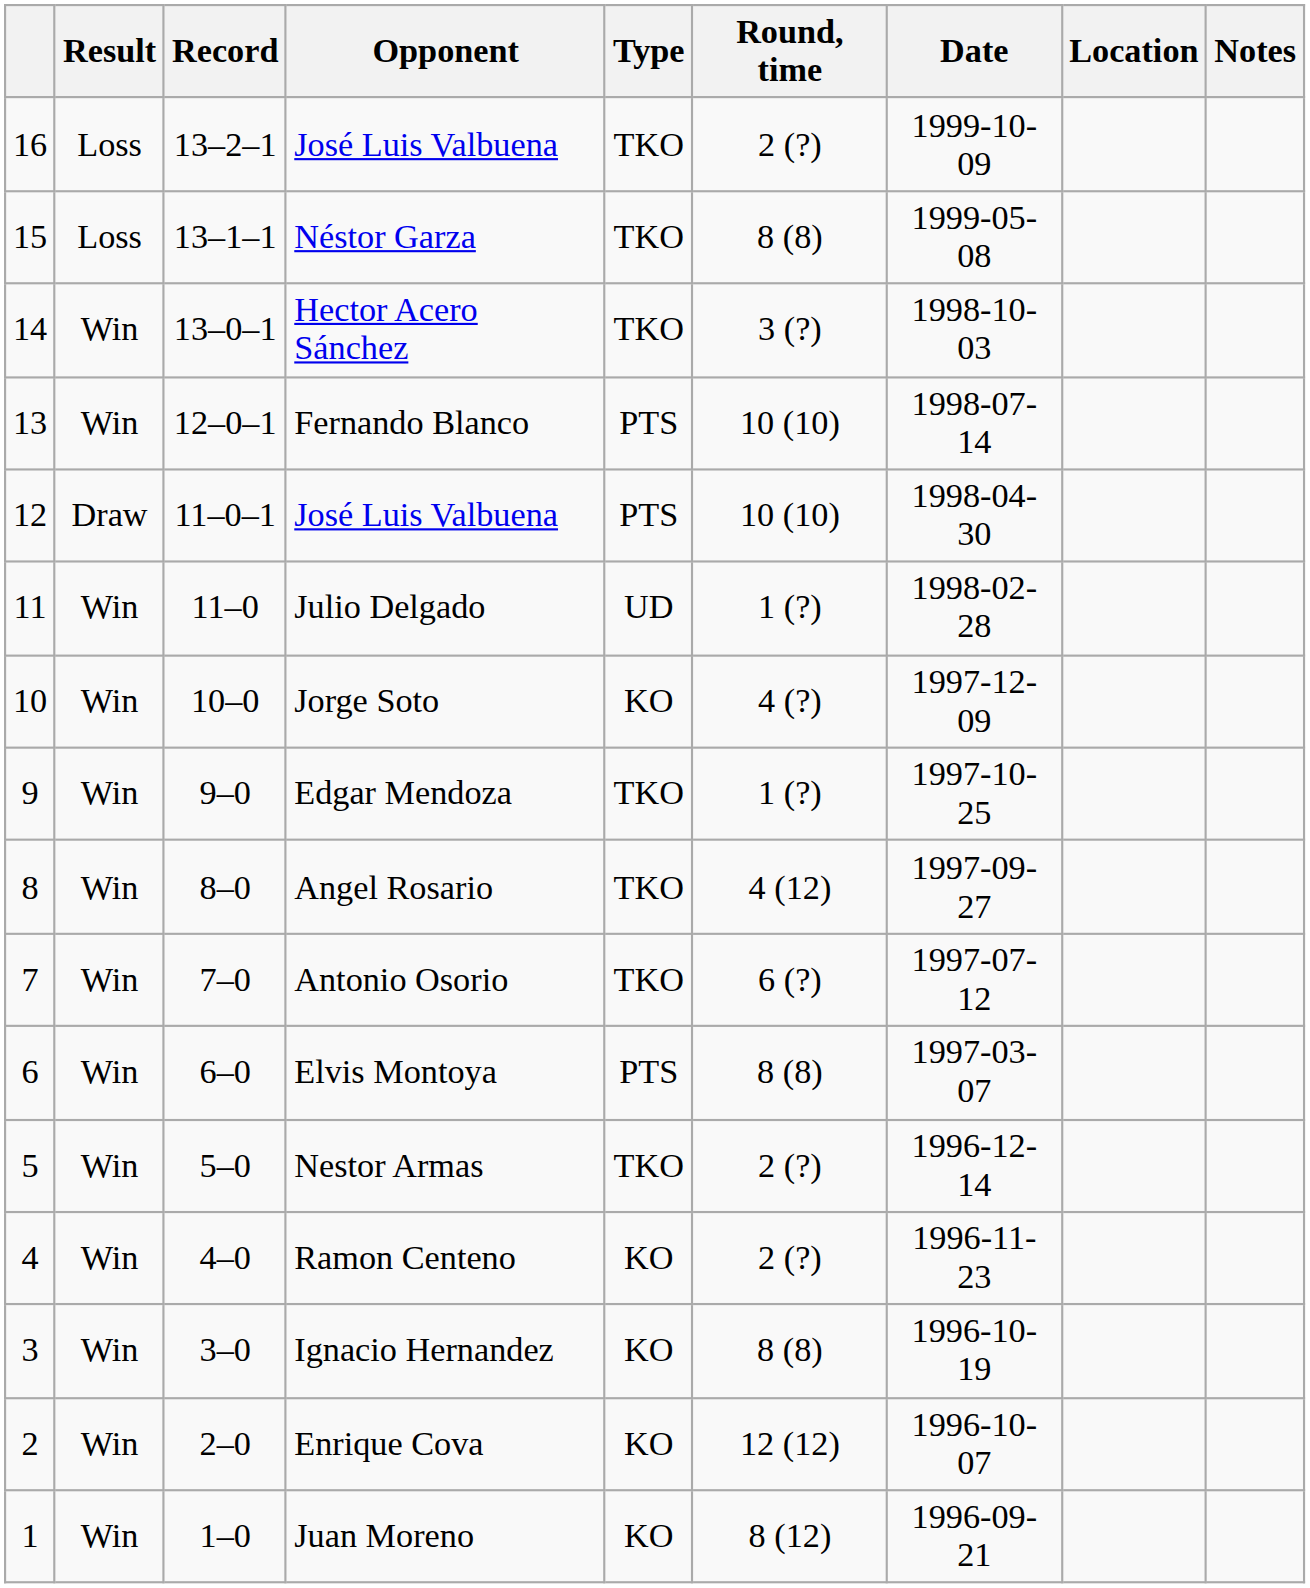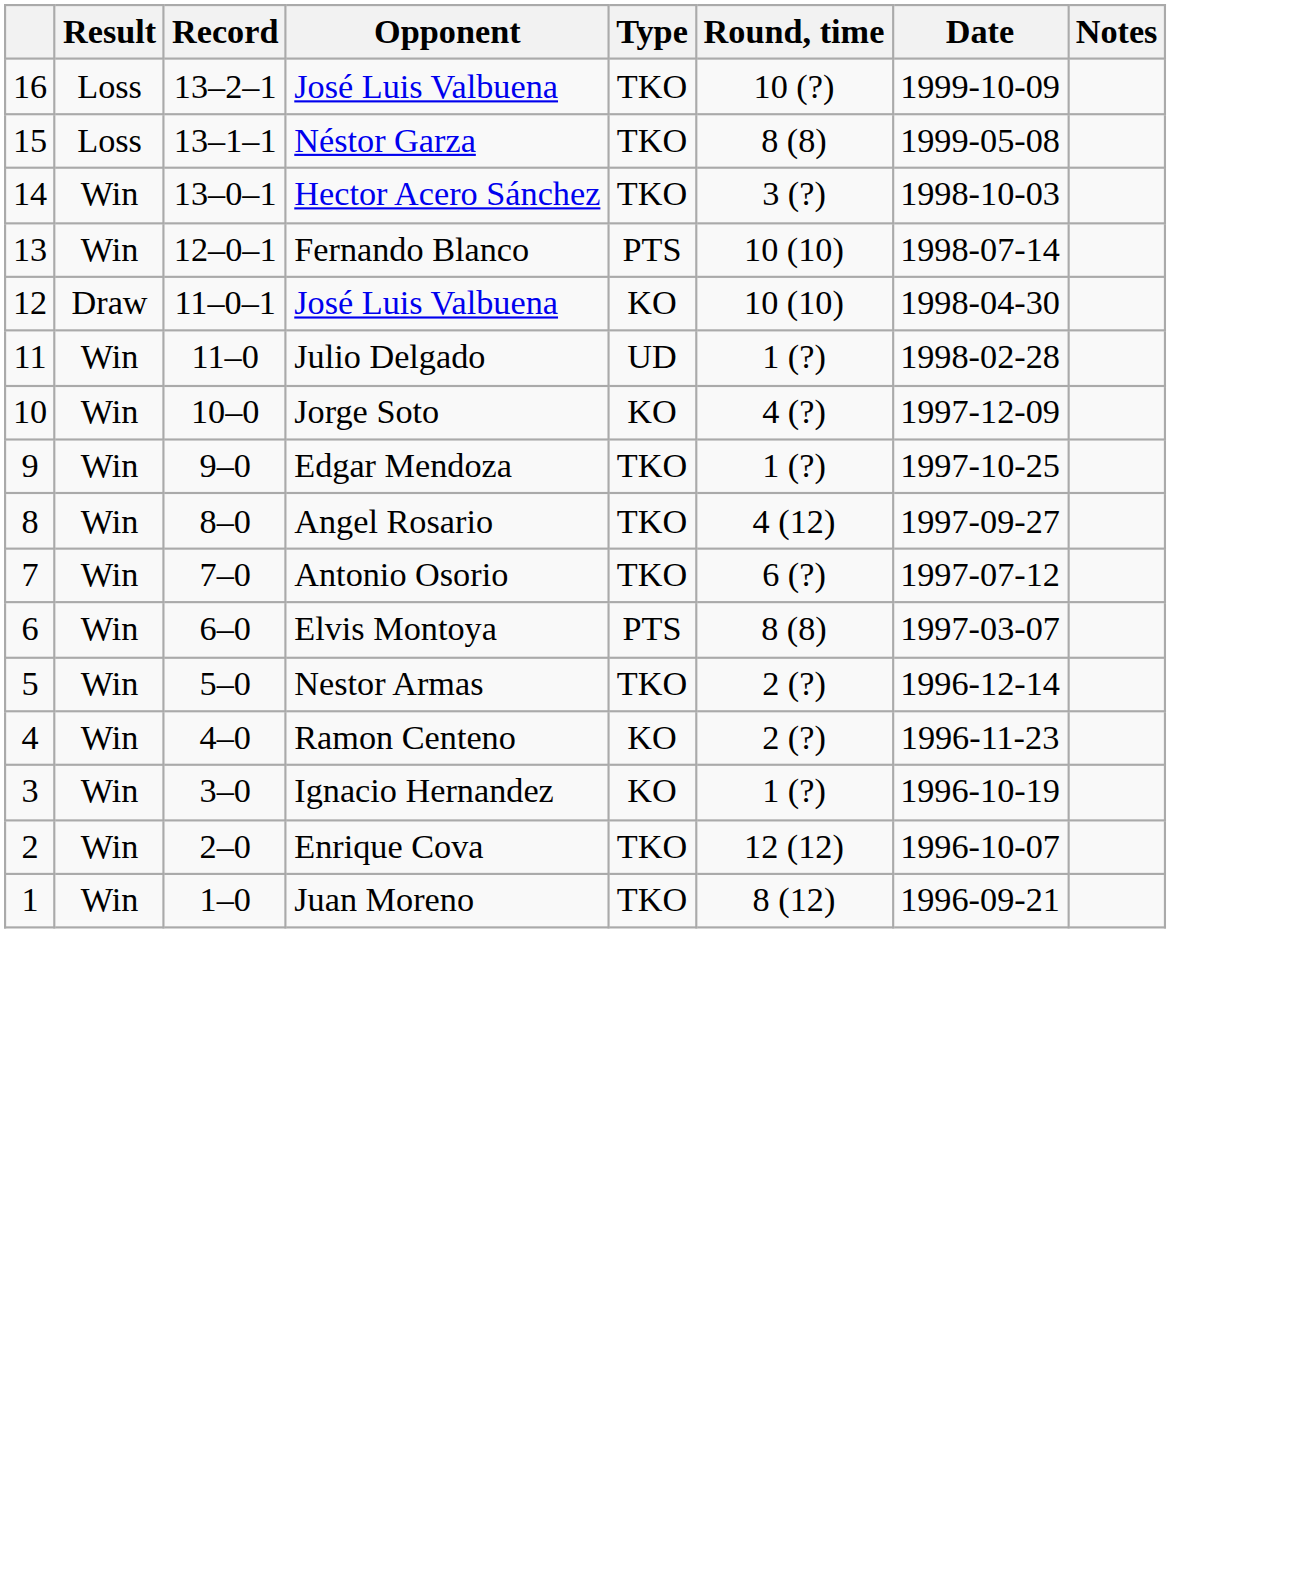 <table class=wikitable style=text-align:center>
 <tr>
 <th></th>
 <th>Result</th>
 <th>Record</th>
 <th>Opponent</th>
 <th>Type</th>
 <th>Round, time</th>
 <th>Date</th>
-<th>Location</th>
 <th>Notes</th>
 </tr>
 <tr>
 <td>16</td>
 <td>Loss</td>
 <td>13–2–1</td>
 <td align=left><a href='#'>José Luis Valbuena</a></td>
 <td>TKO</td>
-<td>2 (?)</td>
+<td>10 (?)</td>
 <td>1999-10-09</td>
-<td align=left></td>
 <td align=left></td>
 </tr>
 <tr>
 <td>15</td>
 <td>Loss</td>
 <td>13–1–1</td>
 <td align=left><a href='#'>Néstor Garza</a></td>
 <td>TKO</td>
 <td>8 (8)</td>
 <td>1999-05-08</td>
 <td align=left></td>
-<td align=left></td>
 </tr>
 <tr>
 <td>14</td>
 <td>Win</td>
 <td>13–0–1</td>
 <td align=left><a href='#'>Hector Acero Sánchez</a></td>
 <td>TKO</td>
 <td>3 (?)</td>
 <td>1998-10-03</td>
-<td align=left></td>
 <td align=left></td>
 </tr>
 <tr>
 <td>13</td>
 <td>Win</td>
 <td>12–0–1</td>
 <td align=left>Fernando Blanco</td>
 <td>PTS</td>
 <td>10 (10)</td>
 <td>1998-07-14</td>
 <td align=left></td>
-<td align=left></td>
 </tr>
 <tr>
 <td>12</td>
 <td>Draw</td>
 <td>11–0–1</td>
 <td align=left><a href='#'>José Luis Valbuena</a></td>
-<td>PTS</td>
+<td>KO</td>
 <td>10 (10)</td>
 <td>1998-04-30</td>
-<td align=left></td>
 <td align=left></td>
 </tr>
 <tr>
 <td>11</td>
 <td>Win</td>
 <td>11–0</td>
 <td align=left>Julio Delgado</td>
 <td>UD</td>
 <td>1 (?)</td>
 <td>1998-02-28</td>
 <td align=left></td>
-<td align=left></td>
 </tr>
 <tr>
 <td>10</td>
 <td>Win</td>
 <td>10–0</td>
 <td align=left>Jorge Soto</td>
 <td>KO</td>
 <td>4 (?)</td>
 <td>1997-12-09</td>
-<td align=left></td>
 <td align=left></td>
 </tr>
 <tr>
 <td>9</td>
 <td>Win</td>
 <td>9–0</td>
 <td align=left>Edgar Mendoza</td>
 <td>TKO</td>
 <td>1 (?)</td>
 <td>1997-10-25</td>
 <td align=left></td>
-<td align=left></td>
 </tr>
 <tr>
 <td>8</td>
 <td>Win</td>
 <td>8–0</td>
 <td align=left>Angel Rosario</td>
 <td>TKO</td>
 <td>4 (12)</td>
 <td>1997-09-27</td>
-<td align=left></td>
 <td align=left></td>
 </tr>
 <tr>
 <td>7</td>
 <td>Win</td>
 <td>7–0</td>
 <td align=left>Antonio Osorio</td>
 <td>TKO</td>
 <td>6 (?)</td>
 <td>1997-07-12</td>
 <td align=left></td>
-<td align=left></td>
 </tr>
 <tr>
 <td>6</td>
 <td>Win</td>
 <td>6–0</td>
 <td align=left>Elvis Montoya</td>
 <td>PTS</td>
 <td>8 (8)</td>
 <td>1997-03-07</td>
-<td align=left></td>
 <td align=left></td>
 </tr>
 <tr>
 <td>5</td>
 <td>Win</td>
 <td>5–0</td>
 <td align=left>Nestor Armas</td>
 <td>TKO</td>
 <td>2 (?)</td>
 <td>1996-12-14</td>
 <td align=left></td>
-<td align=left></td>
 </tr>
 <tr>
 <td>4</td>
 <td>Win</td>
 <td>4–0</td>
 <td align=left>Ramon Centeno</td>
 <td>KO</td>
 <td>2 (?)</td>
 <td>1996-11-23</td>
 <td align=left></td>
-<td align=left></td>
 </tr>
 <tr>
 <td>3</td>
 <td>Win</td>
 <td>3–0</td>
 <td align=left>Ignacio Hernandez</td>
 <td>KO</td>
-<td>8 (8)</td>
+<td>1 (?)</td>
 <td>1996-10-19</td>
-<td align=left></td>
 <td align=left></td>
 </tr>
 <tr>
 <td>2</td>
 <td>Win</td>
 <td>2–0</td>
 <td align=left>Enrique Cova</td>
-<td>KO</td>
+<td>TKO</td>
 <td>12 (12)</td>
 <td>1996-10-07</td>
-<td align=left></td>
 <td align=left></td>
 </tr>
 <tr>
 <td>1</td>
 <td>Win</td>
 <td>1–0</td>
 <td align=left>Juan Moreno</td>
-<td>KO</td>
+<td>TKO</td>
 <td>8 (12)</td>
 <td>1996-09-21</td>
 <td align=left></td>
-<td align=left></td>
 </tr>
 </table>
